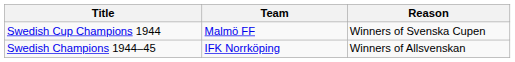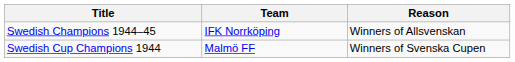 <table class="wikitable" style="text-align: left;">
 <tr>
 <th style="width: 275px;">Title</th>
 <th style="width: 200px;">Team</th>
 <th style="width: 225px;">Reason</th>
 </tr>
 <tr>
+<td><a href='#'>Swedish Champions</a> 1944–45</td>
+<td><a href='#'>IFK Norrköping</a></td>
+<td>Winners of Allsvenskan</td>
+</tr>
+<tr>
 <td><a href='#'>Swedish Cup Champions</a> 1944</td>
 <td><a href='#'>Malmö FF</a></td>
 <td>Winners of Svenska Cupen</td>
 </tr>
-<tr>
-<td><a href='#'>Swedish Champions</a> 1944–45</td>
-<td><a href='#'>IFK Norrköping</a></td>
-<td>Winners of Allsvenskan</td>
-</tr>
 </table>
